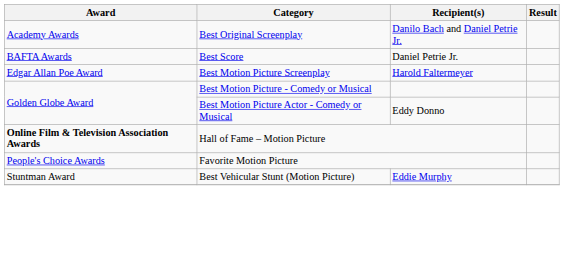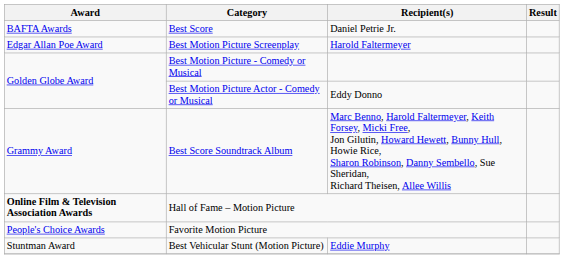 <table class="wikitable">
 <tr>
 <th>Award</th>
 <th>Category</th>
 <th>Recipient(s)</th>
 <th>Result</th>
-</tr>
-<tr>
-<td><a href='#'>Academy Awards</a></td>
-<td><a href='#'>Best Original Screenplay</a></td>
-<td><a href='#'>Danilo Bach</a> and <a href='#'>Daniel Petrie Jr.</a></td>
-<td></td>
 </tr>
 <tr>
 <td><a href='#'>BAFTA Awards</a></td>
 <td><a href='#'>Best Score</a></td>
 <td>Daniel Petrie Jr.</td>
 <td></td>
 </tr>
 <tr>
 <td><a href='#'>Edgar Allan Poe Award</a></td>
 <td><a href='#'>Best Motion Picture Screenplay</a></td>
 <td><a href='#'>Harold Faltermeyer</a></td>
 <td></td>
 </tr>
 <tr>
 <td rowspan=2><a href='#'>Golden Globe Award</a></td>
 <td><a href='#'>Best Motion Picture - Comedy or Musical</a></td>
 <td></td>
 <td></td>
 </tr>
 <tr>
 <td><a href='#'>Best Motion Picture Actor - Comedy or Musical</a></td>
 <td>Eddy Donno</td>
 <td></td>
 </tr>
 <tr>
+<td><a href='#'>Grammy Award</a></td>
+<td><a href='#'>Best Score Soundtrack Album</a></td>
+<td><a href='#'>Marc Benno</a>, <a href='#'>Harold Faltermeyer</a>, <a href='#'>Keith Forsey</a>, <a href='#'>Micki Free</a>,<br>Jon Gilutin, <a href='#'>Howard Hewett</a>, <a href='#'>Bunny Hull</a>, Howie Rice,<br><a href='#'>Sharon Robinson</a>, <a href='#'>Danny Sembello</a>, Sue Sheridan,<br>Richard Theisen, <a href='#'>Allee Willis</a></td>
+<td></td>
+</tr>
+<tr>
 <td><strong>Online Film & Television Association Awards</strong></td>
 <td colspan="2">Hall of Fame – Motion Picture</td>
 <td></td>
 </tr>
 <tr>
 <td><a href='#'>People's Choice Awards</a></td>
 <td colspan="2">Favorite Motion Picture</td>
 <td></td>
 </tr>
 <tr>
 <td>Stuntman Award</td>
 <td>Best Vehicular Stunt (Motion Picture)</td>
 <td><a href='#'>Eddie Murphy</a></td>
 <td></td>
 </tr>
 <tr>
 </tr>
 </table>
